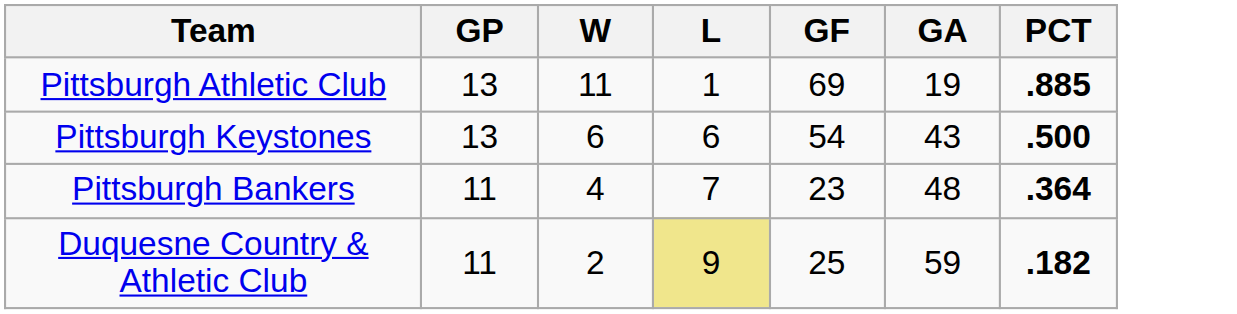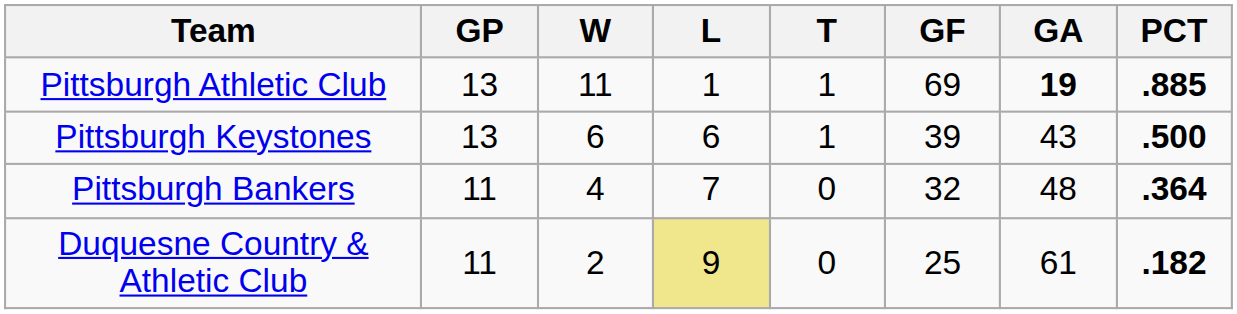 <table class="wikitable" style="text-align:center;">
 <tr>
 <th style="width:12em">Team</th>
 <th style="width:3em">GP</th>
 <th style="width:3em">W</th>
 <th style="width:3em">L</th>
+<th style="width:3em">T</th>
 <th style="width:3em">GF</th>
 <th style="width:3em">GA</th>
 <th style="width:3em">PCT</th>
 </tr>
 <tr>
 <td><a href='#'>Pittsburgh Athletic Club</a></td>
 <td>13</td>
 <td>11</td>
 <td>1</td>
+<td>1</td>
 <td>69</td>
-<td>19</td>
+<td><strong>19</strong></td>
 <td><strong>.885</strong></td>
 </tr>
 <tr>
 <td><a href='#'>Pittsburgh Keystones</a></td>
 <td>13</td>
 <td>6</td>
 <td>6</td>
-<td>54</td>
+<td>1</td>
+<td>39</td>
 <td>43</td>
 <td><strong>.500</strong></td>
 </tr>
 <tr>
 <td><a href='#'>Pittsburgh Bankers</a></td>
 <td>11</td>
 <td>4</td>
 <td>7</td>
-<td>23</td>
+<td>0</td>
+<td>32</td>
 <td>48</td>
 <td><strong>.364</strong></td>
 </tr>
 <tr>
 <td><a href='#'>Duquesne Country & Athletic Club</a></td>
 <td>11</td>
 <td>2</td>
 <td style="background: khaki;">9</td>
+<td>0</td>
 <td>25</td>
-<td>59</td>
+<td>61</td>
 <td><strong>.182</strong></td>
 </tr>
 </table>
